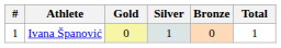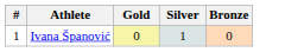 <table class=wikitable style="border:1px solid #AAAAAA">
 <tr bgcolor="#EFEFEF">
 <th width=20>#</th>
 <th>Athlete</th>
 <th width=50>Gold</th>
 <th width=50>Silver</th>
 <th width=50>Bronze</th>
-<th width=50>Total</th>
 </tr>
 <tr align="center" bgcolor="#FFFFFF">
 <td>1</td>
 <td align="left"><a href='#'>Ivana Španović</a></td>
 <td style="background:#F7F6A8;">0</td>
 <td style="background:#DCE5E5;">1</td>
 <td style="background:#FFDAB9;">0</td>
-<td>1</td>
 </tr>
 </table>
